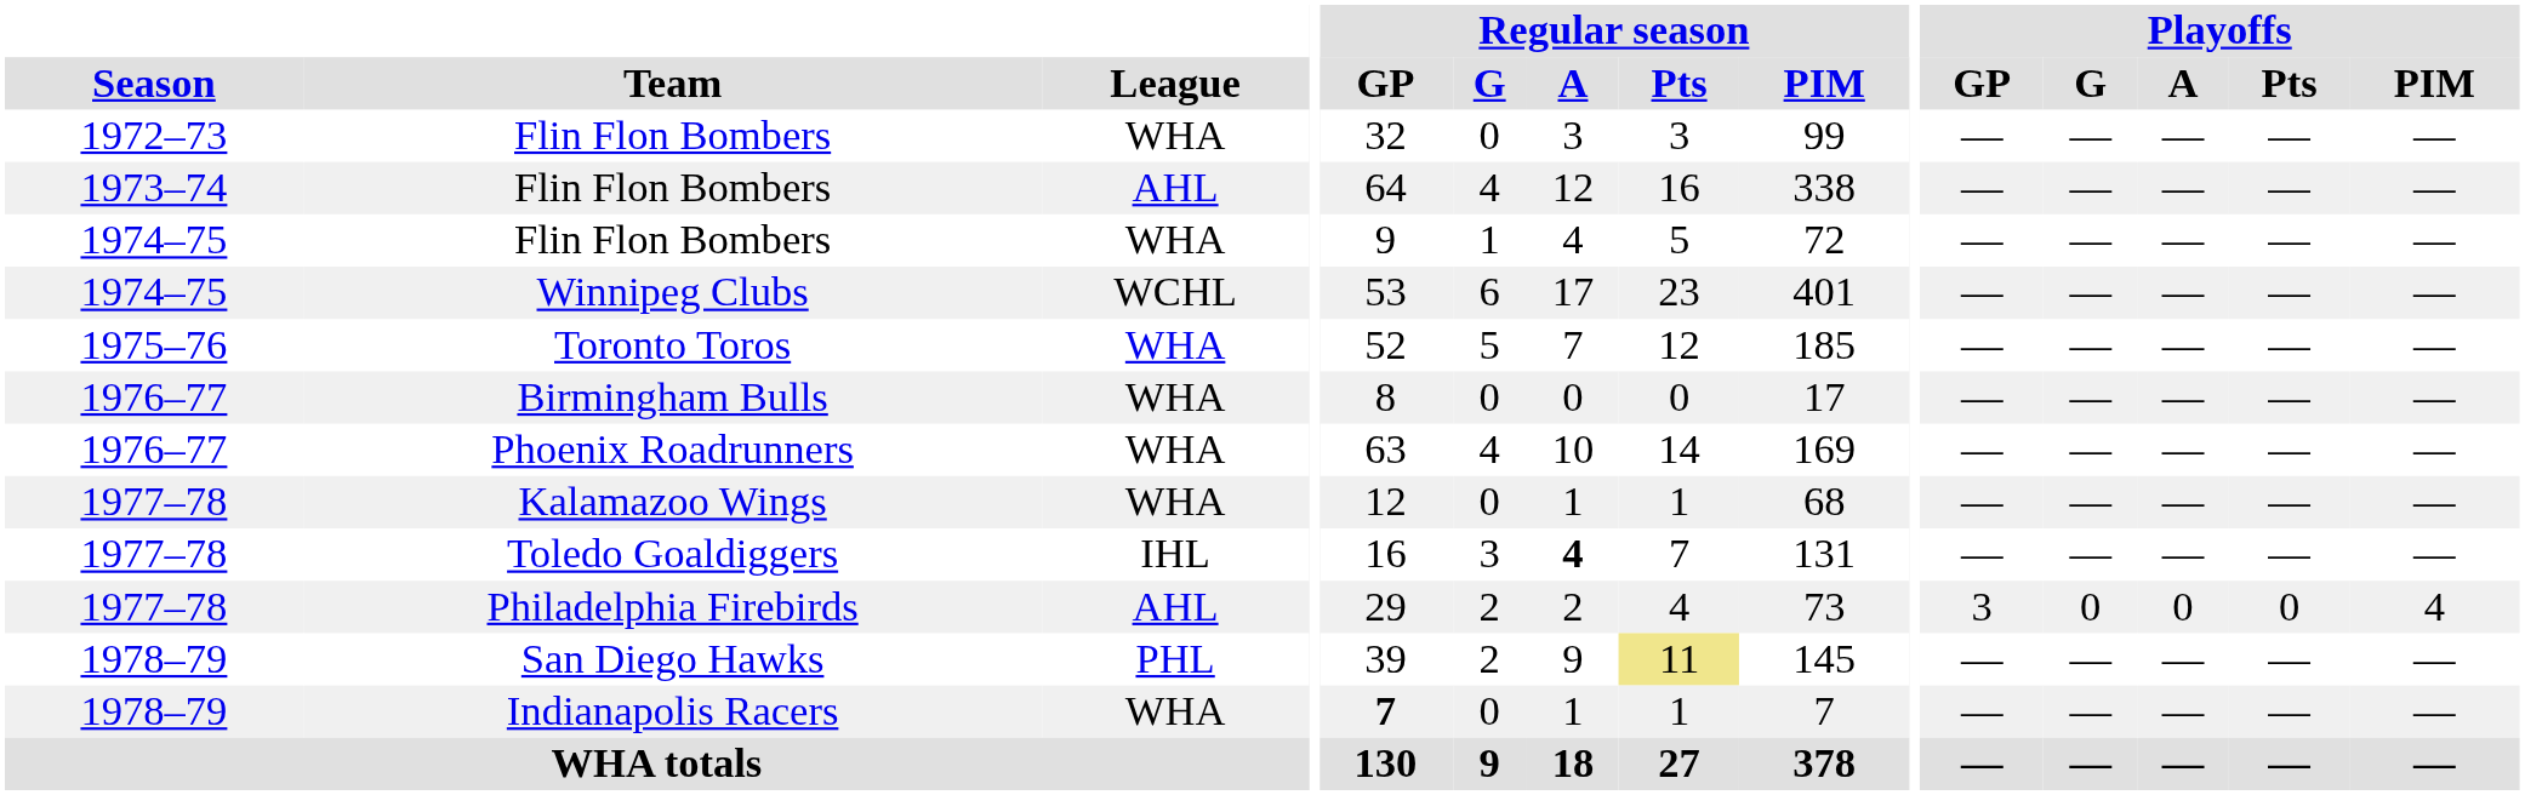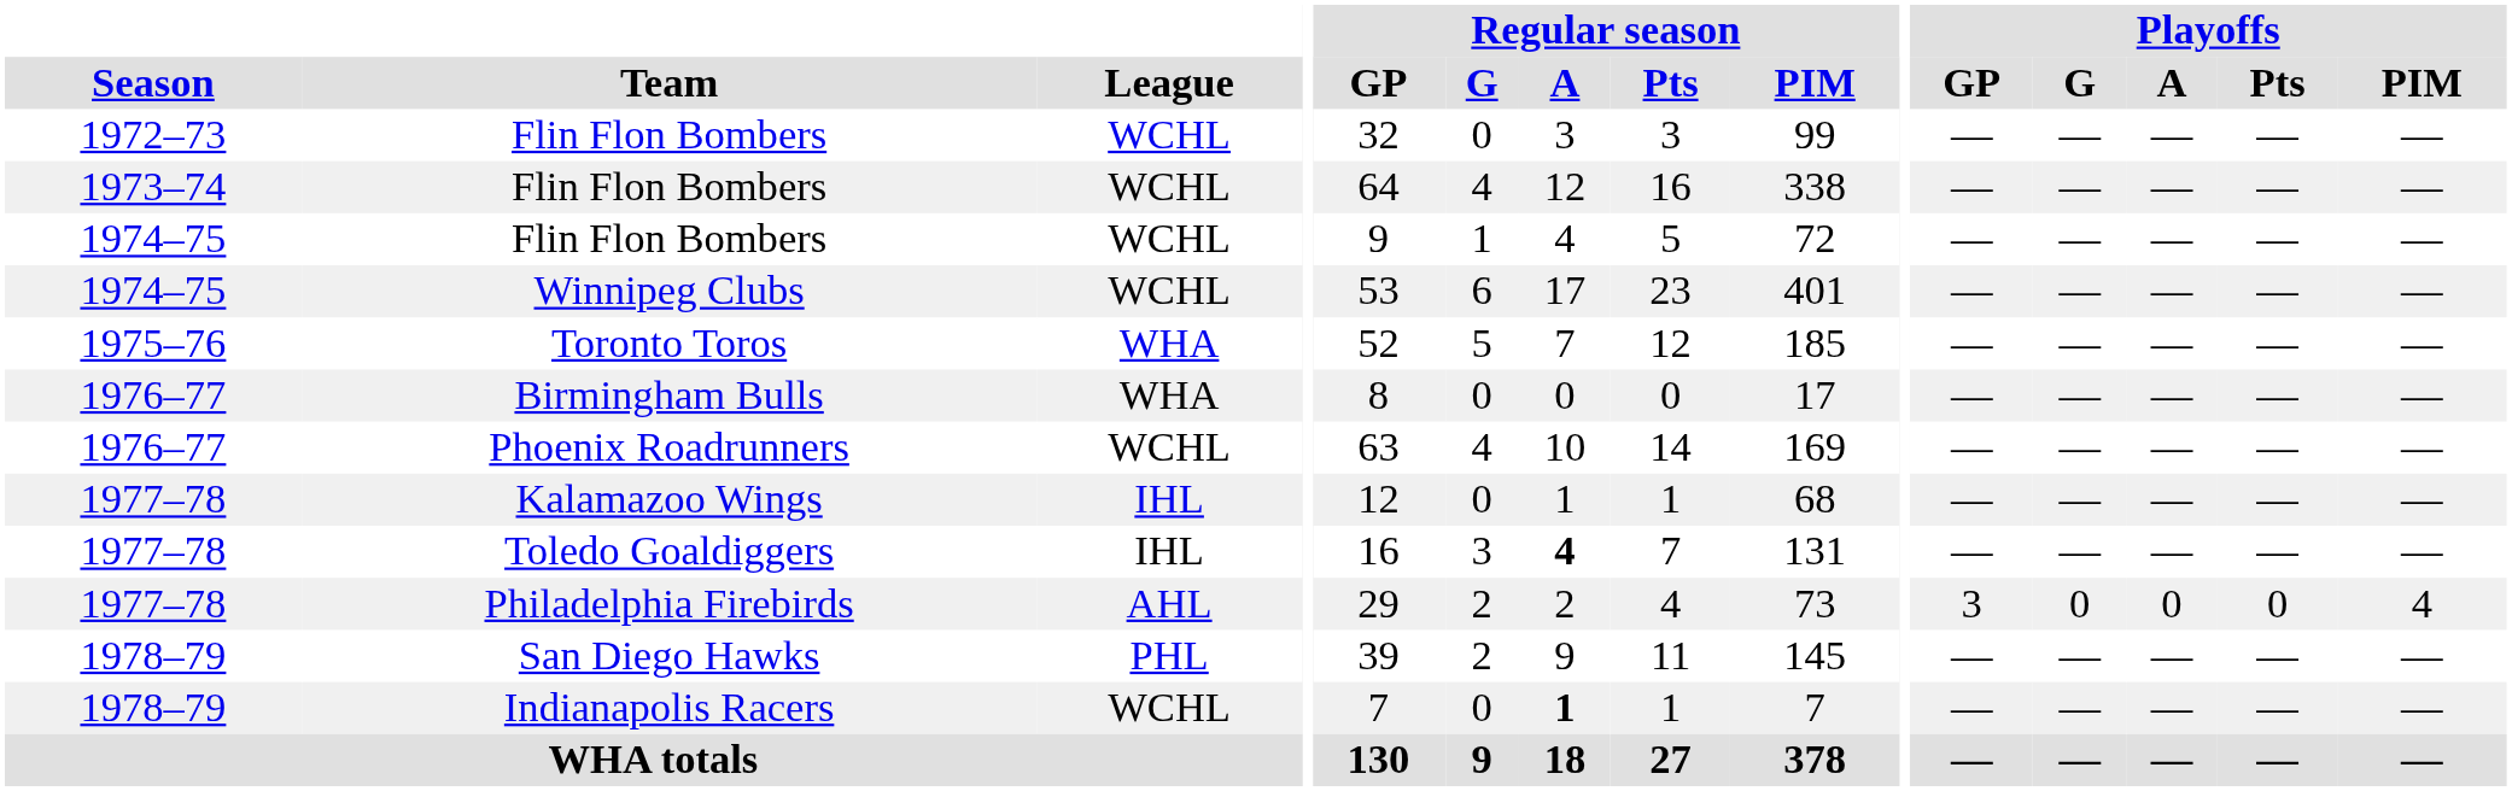 <table border="0" cellpadding="1" cellspacing="0" style="text-align:center; width:60em">
 <tr bgcolor="#e0e0e0">
 <th colspan="3" bgcolor="#ffffff"></th>
 <th rowspan="99" bgcolor="#ffffff"></th>
 <th colspan="5"><a href='#'>Regular season</a></th>
 <th rowspan="99" bgcolor="#ffffff"></th>
 <th colspan="5"><a href='#'>Playoffs</a></th>
 </tr>
 <tr bgcolor="#e0e0e0">
 <th><a href='#'>Season</a></th>
 <th>Team</th>
 <th>League</th>
 <th>GP</th>
 <th><a href='#'>G</a></th>
 <th><a href='#'>A</a></th>
 <th><a href='#'>Pts</a></th>
 <th><a href='#'>PIM</a></th>
 <th>GP</th>
 <th>G</th>
 <th>A</th>
 <th>Pts</th>
 <th>PIM</th>
 </tr>
 <tr>
 <td><a href='#'>1972–73</a></td>
 <td><a href='#'>Flin Flon Bombers</a></td>
-<td>WHA</td>
+<td><a href='#'>WCHL</a></td>
 <td>32</td>
 <td>0</td>
 <td>3</td>
 <td>3</td>
 <td>99</td>
 <td>—</td>
 <td>—</td>
 <td>—</td>
 <td>—</td>
 <td>—</td>
 </tr>
 <tr bgcolor="#f0f0f0">
 <td><a href='#'>1973–74</a></td>
 <td>Flin Flon Bombers</td>
-<td><a href='#'>AHL</a></td>
+<td>WCHL</td>
 <td>64</td>
 <td>4</td>
 <td>12</td>
 <td>16</td>
 <td>338</td>
 <td>—</td>
 <td>—</td>
 <td>—</td>
 <td>—</td>
 <td>—</td>
 </tr>
 <tr>
 <td><a href='#'>1974–75</a></td>
 <td>Flin Flon Bombers</td>
-<td>WHA</td>
+<td>WCHL</td>
 <td>9</td>
 <td>1</td>
 <td>4</td>
 <td>5</td>
 <td>72</td>
 <td>—</td>
 <td>—</td>
 <td>—</td>
 <td>—</td>
 <td>—</td>
 </tr>
 <tr bgcolor="#f0f0f0">
 <td><a href='#'>1974–75</a></td>
 <td><a href='#'>Winnipeg Clubs</a></td>
 <td>WCHL</td>
 <td>53</td>
 <td>6</td>
 <td>17</td>
 <td>23</td>
 <td>401</td>
 <td>—</td>
 <td>—</td>
 <td>—</td>
 <td>—</td>
 <td>—</td>
 </tr>
 <tr>
 <td><a href='#'>1975–76</a></td>
 <td><a href='#'>Toronto Toros</a></td>
 <td><a href='#'>WHA</a></td>
 <td>52</td>
 <td>5</td>
 <td>7</td>
 <td>12</td>
 <td>185</td>
 <td>—</td>
 <td>—</td>
 <td>—</td>
 <td>—</td>
 <td>—</td>
 </tr>
 <tr bgcolor="#f0f0f0">
 <td><a href='#'>1976–77</a></td>
 <td><a href='#'>Birmingham Bulls</a></td>
 <td>WHA</td>
 <td>8</td>
 <td>0</td>
 <td>0</td>
 <td>0</td>
 <td>17</td>
 <td>—</td>
 <td>—</td>
 <td>—</td>
 <td>—</td>
 <td>—</td>
 </tr>
 <tr>
 <td><a href='#'>1976–77</a></td>
 <td><a href='#'>Phoenix Roadrunners</a></td>
-<td>WHA</td>
+<td>WCHL</td>
 <td>63</td>
 <td>4</td>
 <td>10</td>
 <td>14</td>
 <td>169</td>
 <td>—</td>
 <td>—</td>
 <td>—</td>
 <td>—</td>
 <td>—</td>
 </tr>
 <tr bgcolor="#f0f0f0">
 <td><a href='#'>1977–78</a></td>
 <td><a href='#'>Kalamazoo Wings</a></td>
-<td>WHA</td>
+<td><a href='#'>IHL</a></td>
 <td>12</td>
 <td>0</td>
 <td>1</td>
 <td>1</td>
 <td>68</td>
 <td>—</td>
 <td>—</td>
 <td>—</td>
 <td>—</td>
 <td>—</td>
 </tr>
 <tr>
 <td><a href='#'>1977–78</a></td>
 <td><a href='#'>Toledo Goaldiggers</a></td>
 <td>IHL</td>
 <td>16</td>
 <td>3</td>
 <td><strong>4</strong></td>
 <td>7</td>
 <td>131</td>
 <td>—</td>
 <td>—</td>
 <td>—</td>
 <td>—</td>
 <td>—</td>
 </tr>
 <tr bgcolor="#f0f0f0">
 <td><a href='#'>1977–78</a></td>
 <td><a href='#'>Philadelphia Firebirds</a></td>
 <td><a href='#'>AHL</a></td>
 <td>29</td>
 <td>2</td>
 <td>2</td>
 <td>4</td>
 <td>73</td>
 <td>3</td>
 <td>0</td>
 <td>0</td>
 <td>0</td>
 <td>4</td>
 </tr>
 <tr>
 <td><a href='#'>1978–79</a></td>
 <td><a href='#'>San Diego Hawks</a></td>
 <td><a href='#'>PHL</a></td>
 <td>39</td>
 <td>2</td>
 <td>9</td>
-<td style="background: khaki;">11</td>
+<td>11</td>
 <td>145</td>
 <td>—</td>
 <td>—</td>
 <td>—</td>
 <td>—</td>
 <td>—</td>
 </tr>
 <tr bgcolor="#f0f0f0">
 <td><a href='#'>1978–79</a></td>
 <td><a href='#'>Indianapolis Racers</a></td>
-<td>WHA</td>
-<td><strong>7</strong></td>
+<td>WCHL</td>
+<td>7</td>
 <td>0</td>
-<td>1</td>
+<td><strong>1</strong></td>
 <td>1</td>
 <td>7</td>
 <td>—</td>
 <td>—</td>
 <td>—</td>
 <td>—</td>
 <td>—</td>
 </tr>
 <tr>
 </tr>
 <tr ALIGN="center" bgcolor="#e0e0e0">
 <th colspan="3">WHA totals</th>
 <th ALIGN="center">130</th>
 <th ALIGN="center">9</th>
 <th ALIGN="center">18</th>
 <th ALIGN="center">27</th>
 <th ALIGN="center">378</th>
 <th ALIGN="center">—</th>
 <th ALIGN="center">—</th>
 <th ALIGN="center">—</th>
 <th ALIGN="center">—</th>
 <th ALIGN="center">—</th>
 </tr>
 </table>
